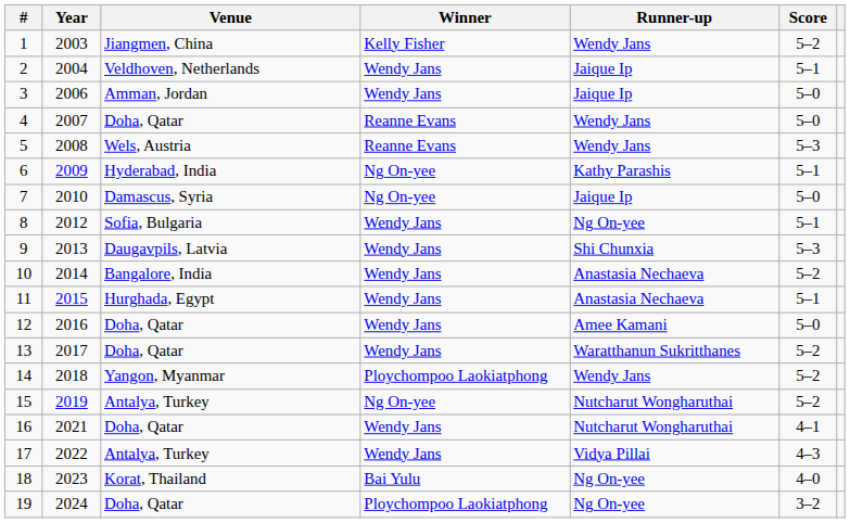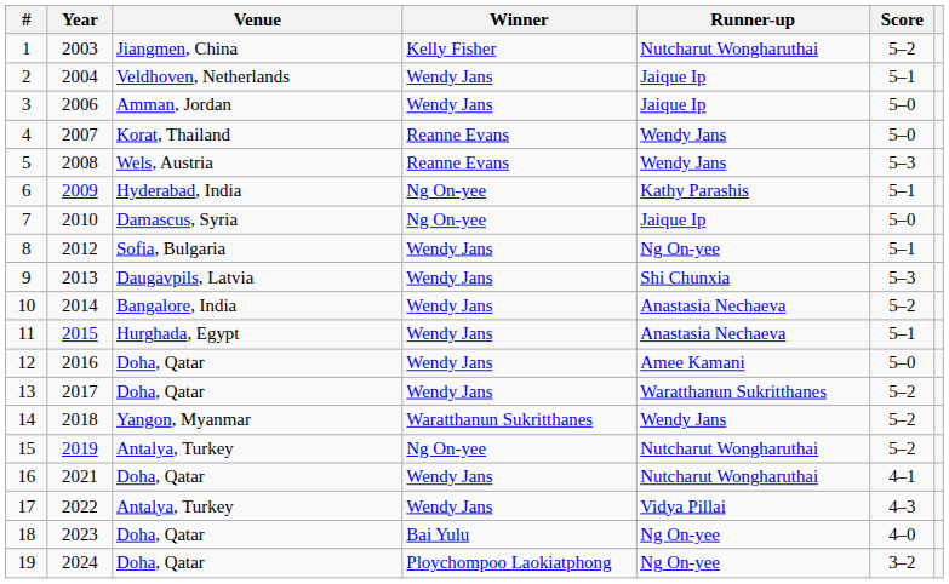 <table class="wikitable">
 <tr>
 <th width=30>#</th>
 <th width=50>Year</th>
 <th width=250>Venue</th>
 <th width=200>Winner</th>
 <th width=200>Runner-up</th>
 <th width=50>Score</th>
 <th></th>
 </tr>
 <tr>
 <td align=center>1</td>
 <td align="center">2003</td>
 <td><a href='#'>Jiangmen</a>, China</td>
 <td> <a href='#'>Kelly Fisher</a></td>
-<td> <a href='#'>Wendy Jans</a></td>
+<td> <a href='#'>Nutcharut Wongharuthai</a></td>
 <td align = "center">5–2</td>
 <td></td>
 </tr>
 <tr>
 <td align=center>2</td>
 <td align="center">2004</td>
 <td><a href='#'>Veldhoven</a>, Netherlands</td>
 <td> <a href='#'>Wendy Jans</a></td>
 <td> <a href='#'>Jaique Ip</a></td>
 <td align = "center">5–1</td>
 <td></td>
 </tr>
 <tr>
 <td align=center>3</td>
 <td align="center">2006</td>
 <td><a href='#'>Amman</a>, Jordan</td>
 <td> <a href='#'>Wendy Jans</a></td>
 <td> <a href='#'>Jaique Ip</a></td>
 <td align = "center">5–0</td>
 <td></td>
 </tr>
 <tr>
 <td align=center>4</td>
 <td align="center">2007</td>
-<td><a href='#'>Doha</a>, Qatar</td>
+<td><a href='#'>Korat</a>, Thailand</td>
 <td> <a href='#'>Reanne Evans</a></td>
 <td> <a href='#'>Wendy Jans</a></td>
 <td align = "center">5–0</td>
 <td></td>
 </tr>
 <tr>
 <td align=center>5</td>
 <td align="center">2008</td>
 <td><a href='#'>Wels</a>, Austria</td>
 <td> <a href='#'>Reanne Evans</a></td>
 <td> <a href='#'>Wendy Jans</a></td>
 <td align = "center">5–3</td>
 <td></td>
 </tr>
 <tr>
 <td align=center>6</td>
 <td align="center"><a href='#'>2009</a></td>
 <td><a href='#'>Hyderabad</a>, India</td>
 <td> <a href='#'>Ng On-yee</a></td>
 <td> <a href='#'>Kathy Parashis</a></td>
 <td align = "center">5–1</td>
 <td></td>
 </tr>
 <tr>
 <td align=center>7</td>
 <td align="center">2010</td>
 <td><a href='#'>Damascus</a>, Syria</td>
 <td> <a href='#'>Ng On-yee</a></td>
 <td> <a href='#'>Jaique Ip</a></td>
 <td align = "center">5–0</td>
 <td></td>
 </tr>
 <tr>
 <td align=center>8</td>
 <td align="center">2012</td>
 <td><a href='#'>Sofia</a>, Bulgaria</td>
 <td> <a href='#'>Wendy Jans</a></td>
 <td> <a href='#'>Ng On-yee</a></td>
 <td align = "center">5–1</td>
 <td></td>
 </tr>
 <tr>
 <td align=center>9</td>
 <td align="center">2013</td>
 <td><a href='#'>Daugavpils</a>, Latvia</td>
 <td> <a href='#'>Wendy Jans</a></td>
 <td> <a href='#'>Shi Chunxia</a></td>
 <td align = "center">5–3</td>
 <td></td>
 </tr>
 <tr>
 <td align=center>10</td>
 <td align="center">2014</td>
 <td><a href='#'>Bangalore</a>, India</td>
 <td> <a href='#'>Wendy Jans</a></td>
 <td> <a href='#'>Anastasia Nechaeva</a></td>
 <td align = "center">5–2</td>
 </tr>
 <tr>
 <td align=center>11</td>
 <td align="center"><a href='#'>2015</a></td>
 <td><a href='#'>Hurghada</a>, Egypt</td>
 <td> <a href='#'>Wendy Jans</a></td>
 <td> <a href='#'>Anastasia Nechaeva</a></td>
 <td align = "center">5–1</td>
 <td></td>
 </tr>
 <tr>
 <td align=center>12</td>
 <td align="center">2016</td>
 <td><a href='#'>Doha</a>, Qatar</td>
 <td> <a href='#'>Wendy Jans</a></td>
 <td> <a href='#'>Amee Kamani</a></td>
 <td align = "center">5–0</td>
 <td></td>
 </tr>
 <tr>
 <td align=center>13</td>
 <td align="center">2017</td>
 <td><a href='#'>Doha</a>, Qatar</td>
 <td> <a href='#'>Wendy Jans</a></td>
 <td> <a href='#'>Waratthanun Sukritthanes</a></td>
 <td align = "center">5–2</td>
 <td></td>
 </tr>
 <tr>
 <td align=center>14</td>
 <td align="center">2018</td>
 <td><a href='#'>Yangon</a>, Myanmar</td>
-<td> <a href='#'>Ploychompoo Laokiatphong</a></td>
+<td> <a href='#'>Waratthanun Sukritthanes</a></td>
 <td> <a href='#'>Wendy Jans</a></td>
 <td align = "center">5–2</td>
 <td></td>
 </tr>
 <tr>
 <td align=center>15</td>
 <td align="center"><a href='#'>2019</a></td>
 <td><a href='#'>Antalya</a>, Turkey</td>
 <td> <a href='#'>Ng On-yee</a></td>
 <td> <a href='#'>Nutcharut Wongharuthai</a></td>
 <td align = "center">5–2</td>
 <td></td>
 </tr>
 <tr>
 <td align=center>16</td>
 <td align="center">2021</td>
 <td><a href='#'>Doha</a>, Qatar</td>
 <td> <a href='#'>Wendy Jans</a></td>
 <td> <a href='#'>Nutcharut Wongharuthai</a></td>
 <td align = "center">4–1</td>
 <td></td>
 </tr>
 <tr>
 <td align=center>17</td>
 <td align = "center">2022</td>
 <td><a href='#'>Antalya</a>, Turkey</td>
 <td> <a href='#'>Wendy Jans</a></td>
 <td> <a href='#'>Vidya Pillai</a></td>
 <td align = "center">4–3</td>
 <td></td>
 </tr>
 <tr>
 <td align=center>18</td>
 <td align = "center">2023</td>
-<td><a href='#'>Korat</a>, Thailand</td>
+<td><a href='#'>Doha</a>, Qatar</td>
 <td> <a href='#'>Bai Yulu</a></td>
 <td> <a href='#'>Ng On-yee</a></td>
 <td align = "center">4–0</td>
 <td></td>
 </tr>
 <tr>
 <td align=center>19</td>
 <td align = "center">2024</td>
 <td><a href='#'>Doha</a>, Qatar</td>
 <td> <a href='#'>Ploychompoo Laokiatphong</a></td>
 <td> <a href='#'>Ng On-yee</a></td>
 <td align = "center">3–2</td>
 <td></td>
 </tr>
 </table>
